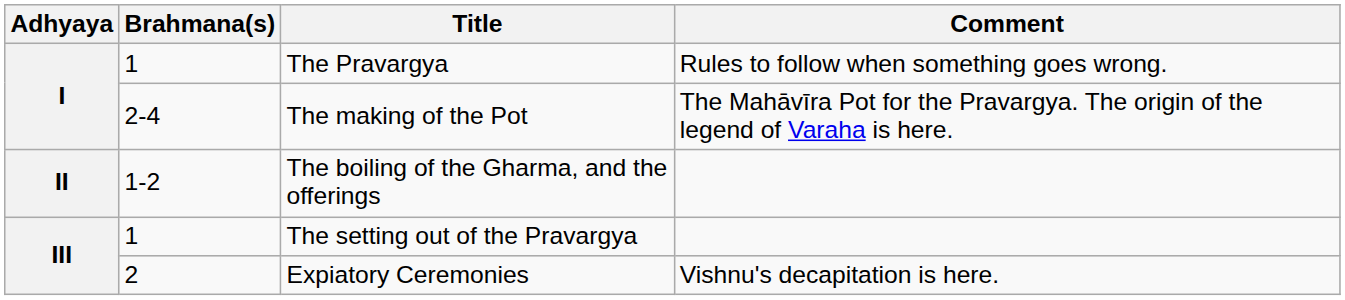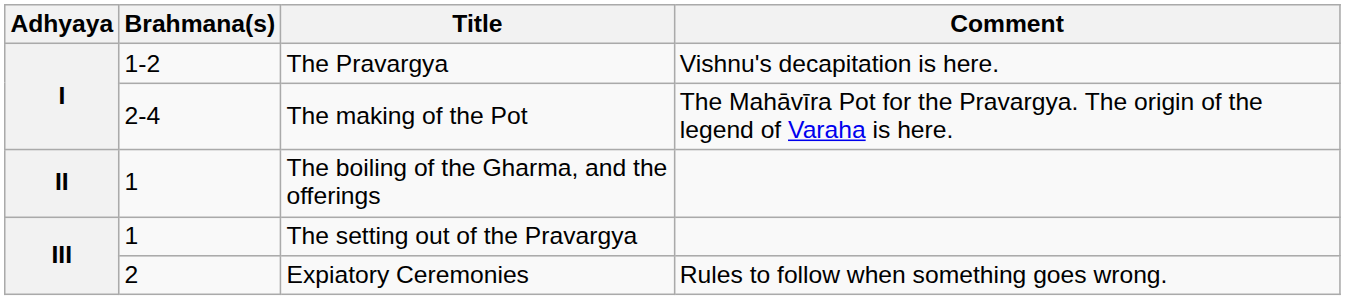 <table class="wikitable">
 <tr>
 <th>Adhyaya</th>
 <th>Brahmana(s)</th>
 <th>Title</th>
 <th>Comment</th>
 </tr>
 <tr>
 <th rowspan="2">I</th>
-<td>1</td>
+<td>1-2</td>
 <td>The Pravargya</td>
-<td>Rules to follow when something goes wrong.</td>
+<td>Vishnu's decapitation is here.</td>
 </tr>
 <tr>
 <td>2-4</td>
 <td>The making of the Pot</td>
 <td>The Mahāvīra Pot for the Pravargya. The origin of the legend of <a href='#'>Varaha</a> is here.</td>
 </tr>
 <tr>
 <th>II</th>
-<td>1-2</td>
+<td>1</td>
 <td>The boiling of the Gharma, and the offerings</td>
 <td></td>
 </tr>
 <tr>
 <th rowspan="2">III</th>
 <td>1</td>
 <td>The setting out of the Pravargya</td>
 <td></td>
 </tr>
 <tr>
 <td>2</td>
 <td>Expiatory Ceremonies</td>
-<td>Vishnu's decapitation is here.</td>
+<td>Rules to follow when something goes wrong.</td>
 </tr>
 </table>
